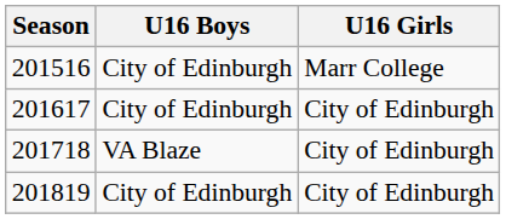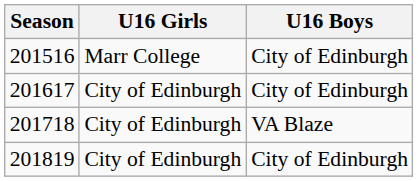 <table class="wikitable sortable mw-collapsible mw-collapsed">
 <tr>
 <th>Season</th>
+<th>U16 Girls</th>
 <th>U16 Boys</th>
-<th>U16 Girls</th>
 </tr>
 <tr>
 <td>201516</td>
+<td>Marr College</td>
 <td>City of Edinburgh</td>
-<td>Marr College</td>
 </tr>
 <tr>
 <td>201617</td>
 <td>City of Edinburgh</td>
 <td>City of Edinburgh</td>
 </tr>
 <tr>
 <td>201718</td>
+<td>City of Edinburgh</td>
 <td>VA Blaze</td>
-<td>City of Edinburgh</td>
 </tr>
 <tr>
 <td>201819</td>
 <td>City of Edinburgh</td>
 <td>City of Edinburgh</td>
 </tr>
 </table>
